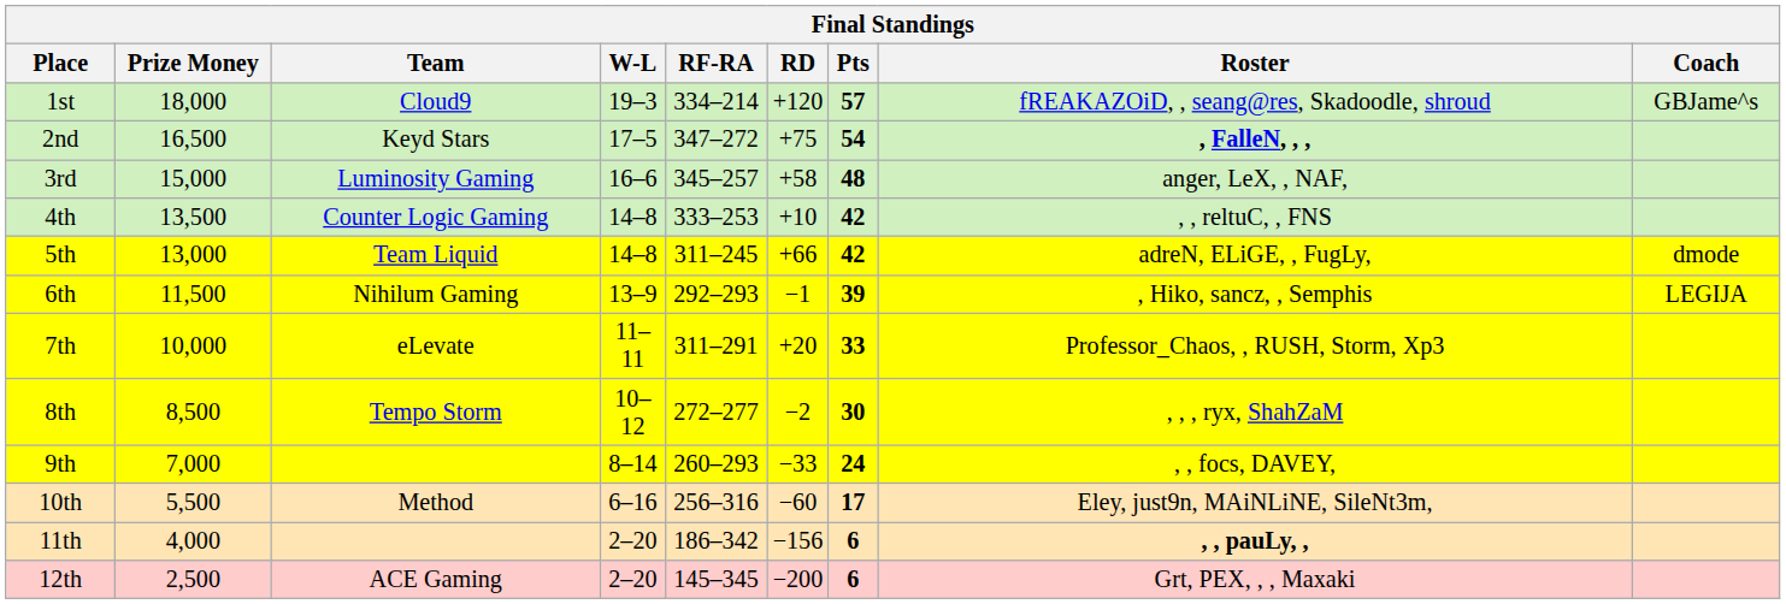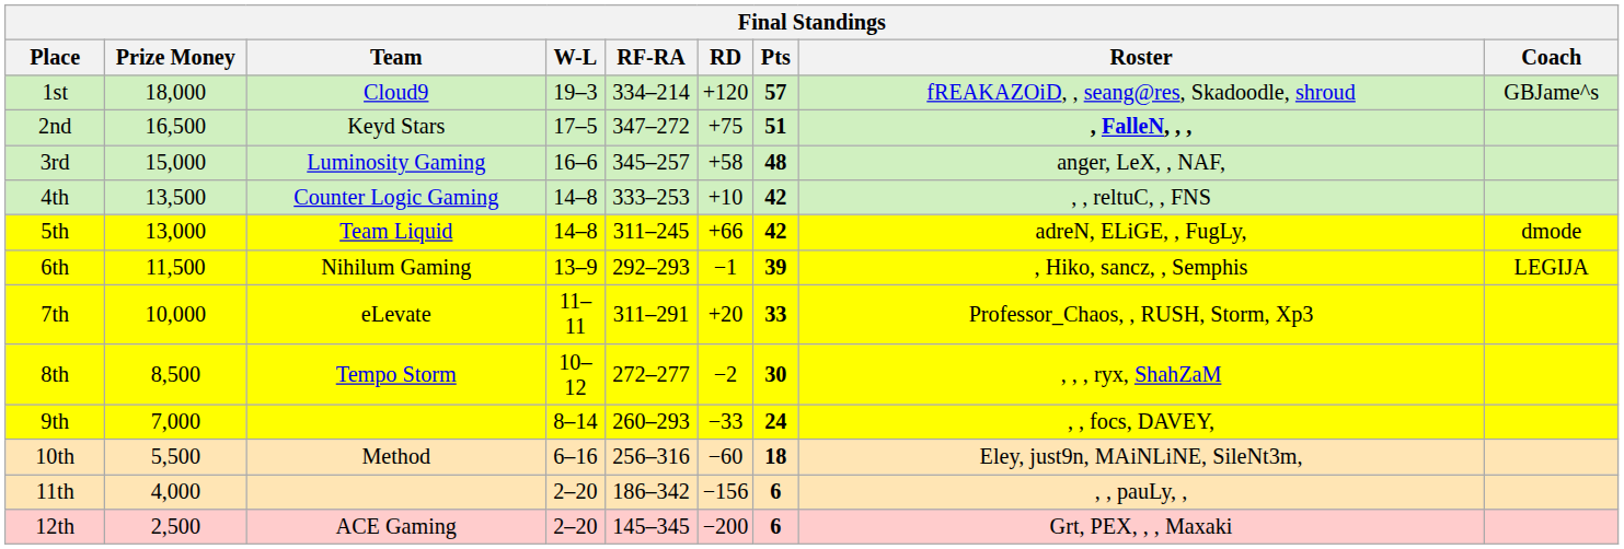 <table class="wikitable" style="text-align: center;">
 <tr>
 <th colspan=9>Final Standings</th>
 </tr>
 <tr>
 <th width="65px">Place</th>
 <th width="95">Prize Money</th>
 <th width="210">Team</th>
 <th width="35px">W-L</th>
 <th width="60px">RF-RA</th>
 <th width="30px">RD</th>
 <th width="25px">Pts</th>
 <th width="490px">Roster</th>
 <th width="90px">Coach</th>
 </tr>
 <tr style="background: #D0F0C0;">
 <td>1st</td>
 <td>18,000</td>
 <td><a href='#'>Cloud9</a></td>
 <td>19–3</td>
 <td>334–214</td>
 <td>+120</td>
 <td><strong>57</strong></td>
 <td><a href='#'>fREAKAZOiD</a>, , <a href='#'>seang@res</a>, Skadoodle, <a href='#'>shroud</a></td>
 <td>GBJame^s</td>
 </tr>
 <tr style="background: #D0F0C0;">
 <td>2nd</td>
 <td>16,500</td>
 <td>Keyd Stars</td>
 <td>17–5</td>
 <td>347–272</td>
 <td>+75</td>
-<td><strong>54</strong></td>
+<td><strong>51</strong></td>
 <td><strong>, <a href='#'>FalleN</a>, , , </strong></td>
 <td></td>
 </tr>
 <tr style="background: #D0F0C0;">
 <td>3rd</td>
 <td>15,000</td>
 <td><a href='#'>Luminosity Gaming</a></td>
 <td>16–6</td>
 <td>345–257</td>
 <td>+58</td>
 <td><strong>48</strong></td>
 <td>anger, LeX, , NAF, </td>
 <td></td>
 </tr>
 <tr style="background: #D0F0C0;">
 <td>4th</td>
 <td>13,500</td>
 <td><a href='#'>Counter Logic Gaming</a></td>
 <td>14–8</td>
 <td>333–253</td>
 <td>+10</td>
 <td><strong>42</strong></td>
 <td>, , reltuC, , FNS</td>
 <td></td>
 </tr>
 <tr style="background: #FFFF00;">
 <td>5th</td>
 <td>13,000</td>
 <td><a href='#'>Team Liquid</a></td>
 <td>14–8</td>
 <td>311–245</td>
 <td>+66</td>
 <td><strong>42</strong></td>
 <td>adreN, ELiGE, , FugLy, </td>
 <td>dmode</td>
 </tr>
 <tr style="background: #FFFF00;">
 <td>6th</td>
 <td>11,500</td>
 <td>Nihilum Gaming</td>
 <td>13–9</td>
 <td>292–293</td>
 <td>−1</td>
 <td><strong>39</strong></td>
 <td>, Hiko, sancz, , Semphis</td>
 <td>LEGIJA</td>
 </tr>
 <tr style="background: #FFFF00;">
 <td>7th</td>
 <td>10,000</td>
 <td>eLevate</td>
 <td>11–11</td>
 <td>311–291</td>
 <td>+20</td>
 <td><strong>33</strong></td>
 <td>Professor_Chaos, , RUSH, Storm, Xp3</td>
 <td></td>
 </tr>
 <tr style="background: #FFFF00;">
 <td>8th</td>
 <td>8,500</td>
 <td><a href='#'>Tempo Storm</a></td>
 <td>10–12</td>
 <td>272–277</td>
 <td>−2</td>
 <td><strong>30</strong></td>
 <td>, , , ryx, <a href='#'>ShahZaM</a></td>
 <td></td>
 </tr>
 <tr style="background: #FFFF00;">
 <td>9th</td>
 <td>7,000</td>
 <td></td>
 <td>8–14</td>
 <td>260–293</td>
 <td>−33</td>
 <td><strong>24</strong></td>
 <td>, , focs, DAVEY, </td>
 <td></td>
 </tr>
 <tr style="background: #FFE5B4;">
 <td>10th</td>
 <td>5,500</td>
 <td>Method</td>
 <td>6–16</td>
 <td>256–316</td>
 <td>−60</td>
-<td><strong>17</strong></td>
+<td><strong>18</strong></td>
 <td>Eley, just9n, MAiNLiNE, SileNt3m, </td>
 <td></td>
 </tr>
 <tr style="background: #FFE5B4;">
 <td>11th</td>
 <td>4,000</td>
 <td></td>
 <td>2–20</td>
 <td>186–342</td>
 <td>−156</td>
 <td><strong>6</strong></td>
-<td><strong>, , pauLy, , </strong></td>
+<td>, , pauLy, , </td>
 <td></td>
 </tr>
 <tr style="background: #FFCCCC;">
 <td>12th</td>
 <td>2,500</td>
 <td>ACE Gaming</td>
 <td>2–20</td>
 <td>145–345</td>
 <td>−200</td>
 <td><strong>6</strong></td>
 <td>Grt, PEX, , , Maxaki</td>
 <td></td>
 </tr>
 </table>
